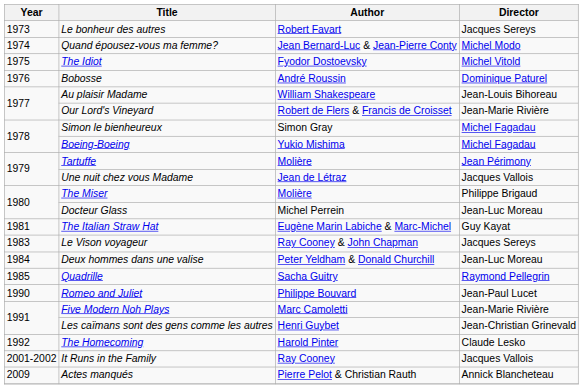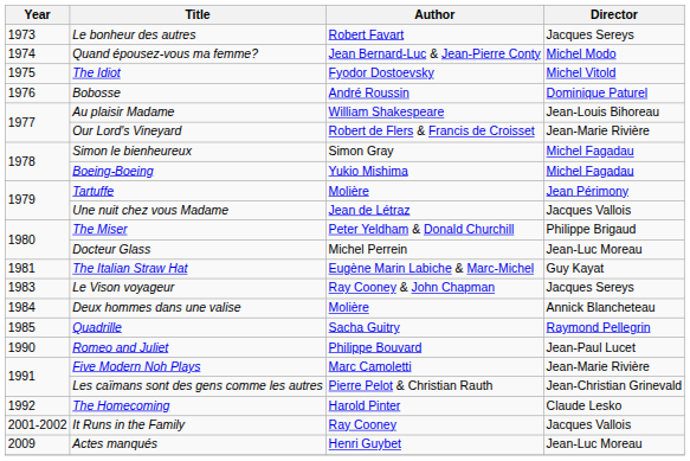 <table class="wikitable">
 <tr>
 <th>Year</th>
 <th>Title</th>
 <th>Author</th>
 <th>Director</th>
 </tr>
 <tr>
 <td>1973</td>
 <td><em>Le bonheur des autres</em></td>
 <td><a href='#'>Robert Favart</a></td>
 <td>Jacques Sereys</td>
 </tr>
 <tr>
 <td>1974</td>
 <td><em>Quand épousez-vous ma femme?</em></td>
 <td><a href='#'>Jean Bernard-Luc</a> & <a href='#'>Jean-Pierre Conty</a></td>
 <td><a href='#'>Michel Modo</a></td>
 </tr>
 <tr>
 <td>1975</td>
 <td><em><a href='#'>The Idiot</a></em></td>
 <td><a href='#'>Fyodor Dostoevsky</a></td>
 <td><a href='#'>Michel Vitold</a></td>
 </tr>
 <tr>
 <td>1976</td>
 <td><em>Bobosse</em></td>
 <td><a href='#'>André Roussin</a></td>
 <td><a href='#'>Dominique Paturel</a></td>
 </tr>
 <tr>
 <td rowspan=2>1977</td>
 <td><em>Au plaisir Madame</em></td>
 <td><a href='#'>William Shakespeare</a></td>
 <td>Jean-Louis Bihoreau</td>
 </tr>
 <tr>
 <td><em>Our Lord's Vineyard</em></td>
 <td><a href='#'>Robert de Flers</a> & <a href='#'>Francis de Croisset</a></td>
 <td>Jean-Marie Rivière</td>
 </tr>
 <tr>
 <td rowspan=2>1978</td>
 <td><em>Simon le bienheureux</em></td>
 <td>Simon Gray</td>
 <td><a href='#'>Michel Fagadau</a></td>
 </tr>
 <tr>
 <td><em><a href='#'>Boeing-Boeing</a></em></td>
 <td><a href='#'>Yukio Mishima</a></td>
 <td><a href='#'>Michel Fagadau</a></td>
 </tr>
 <tr>
 <td rowspan=2>1979</td>
 <td><em><a href='#'>Tartuffe</a></em></td>
 <td><a href='#'>Molière</a></td>
 <td><a href='#'>Jean Périmony</a></td>
 </tr>
 <tr>
 <td><em>Une nuit chez vous Madame</em></td>
 <td><a href='#'>Jean de Létraz</a></td>
 <td>Jacques Vallois</td>
 </tr>
 <tr>
 <td rowspan=2>1980</td>
 <td><em><a href='#'>The Miser</a></em></td>
-<td><a href='#'>Molière</a></td>
+<td><a href='#'>Peter Yeldham</a> & <a href='#'>Donald Churchill</a></td>
 <td>Philippe Brigaud</td>
 </tr>
 <tr>
 <td><em>Docteur Glass</em></td>
 <td>Michel Perrein</td>
 <td>Jean-Luc Moreau</td>
 </tr>
 <tr>
 <td>1981</td>
 <td><em><a href='#'>The Italian Straw Hat</a></em></td>
 <td><a href='#'>Eugène Marin Labiche</a> & <a href='#'>Marc-Michel</a></td>
 <td>Guy Kayat</td>
 </tr>
 <tr>
 <td>1983</td>
 <td><em>Le Vison voyageur</em></td>
 <td><a href='#'>Ray Cooney</a> & <a href='#'>John Chapman</a></td>
 <td>Jacques Sereys</td>
 </tr>
 <tr>
 <td>1984</td>
 <td><em>Deux hommes dans une valise</em></td>
-<td><a href='#'>Peter Yeldham</a> & <a href='#'>Donald Churchill</a></td>
-<td>Jean-Luc Moreau</td>
+<td><a href='#'>Molière</a></td>
+<td>Annick Blancheteau</td>
 </tr>
 <tr>
 <td>1985</td>
 <td><em><a href='#'>Quadrille</a></em></td>
 <td><a href='#'>Sacha Guitry</a></td>
 <td><a href='#'>Raymond Pellegrin</a></td>
 </tr>
 <tr>
 <td>1990</td>
 <td><em><a href='#'>Romeo and Juliet</a></em></td>
 <td><a href='#'>Philippe Bouvard</a></td>
 <td>Jean-Paul Lucet</td>
 </tr>
 <tr>
 <td rowspan=2>1991</td>
 <td><em><a href='#'>Five Modern Noh Plays</a></em></td>
 <td><a href='#'>Marc Camoletti</a></td>
 <td>Jean-Marie Rivière</td>
 </tr>
 <tr>
 <td><em>Les caïmans sont des gens comme les autres</em></td>
-<td><a href='#'>Henri Guybet</a></td>
+<td><a href='#'>Pierre Pelot</a> & Christian Rauth</td>
 <td>Jean-Christian Grinevald</td>
 </tr>
 <tr>
 <td>1992</td>
 <td><em><a href='#'>The Homecoming</a></em></td>
 <td><a href='#'>Harold Pinter</a></td>
 <td>Claude Lesko</td>
 </tr>
 <tr>
 <td>2001-2002</td>
 <td><em>It Runs in the Family</em></td>
 <td><a href='#'>Ray Cooney</a></td>
 <td>Jacques Vallois</td>
 </tr>
 <tr>
 <td>2009</td>
 <td><em>Actes manqués</em></td>
-<td><a href='#'>Pierre Pelot</a> & Christian Rauth</td>
-<td>Annick Blancheteau</td>
+<td><a href='#'>Henri Guybet</a></td>
+<td>Jean-Luc Moreau</td>
 </tr>
 <tr>
 </tr>
 </table>
